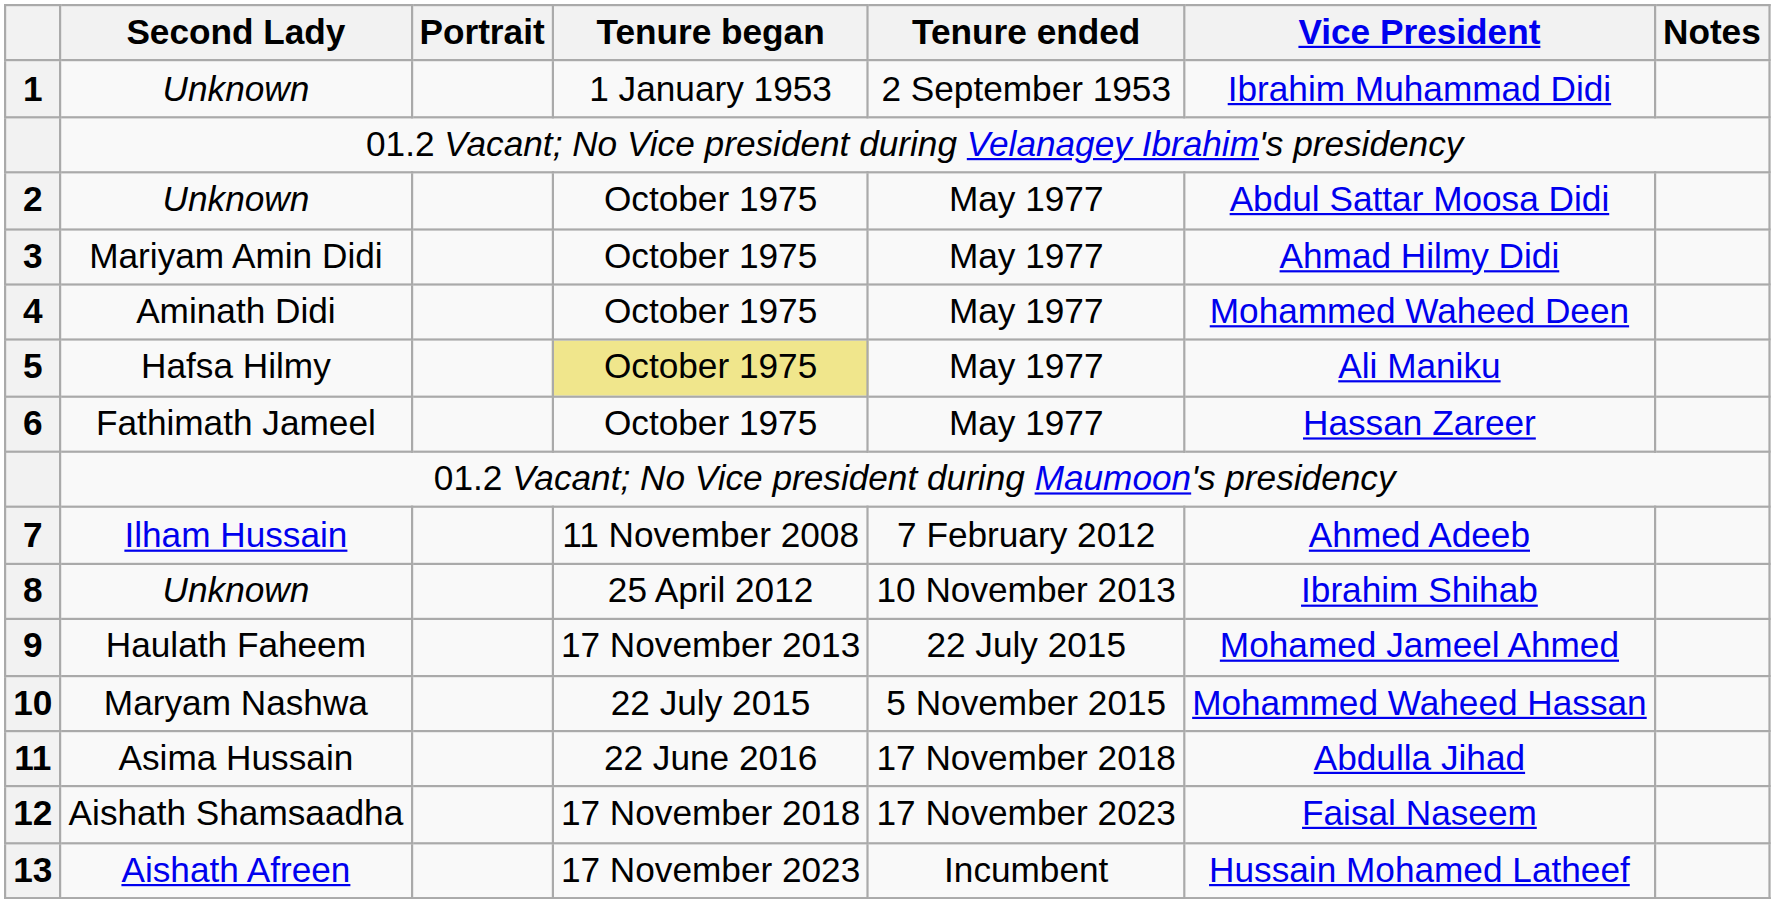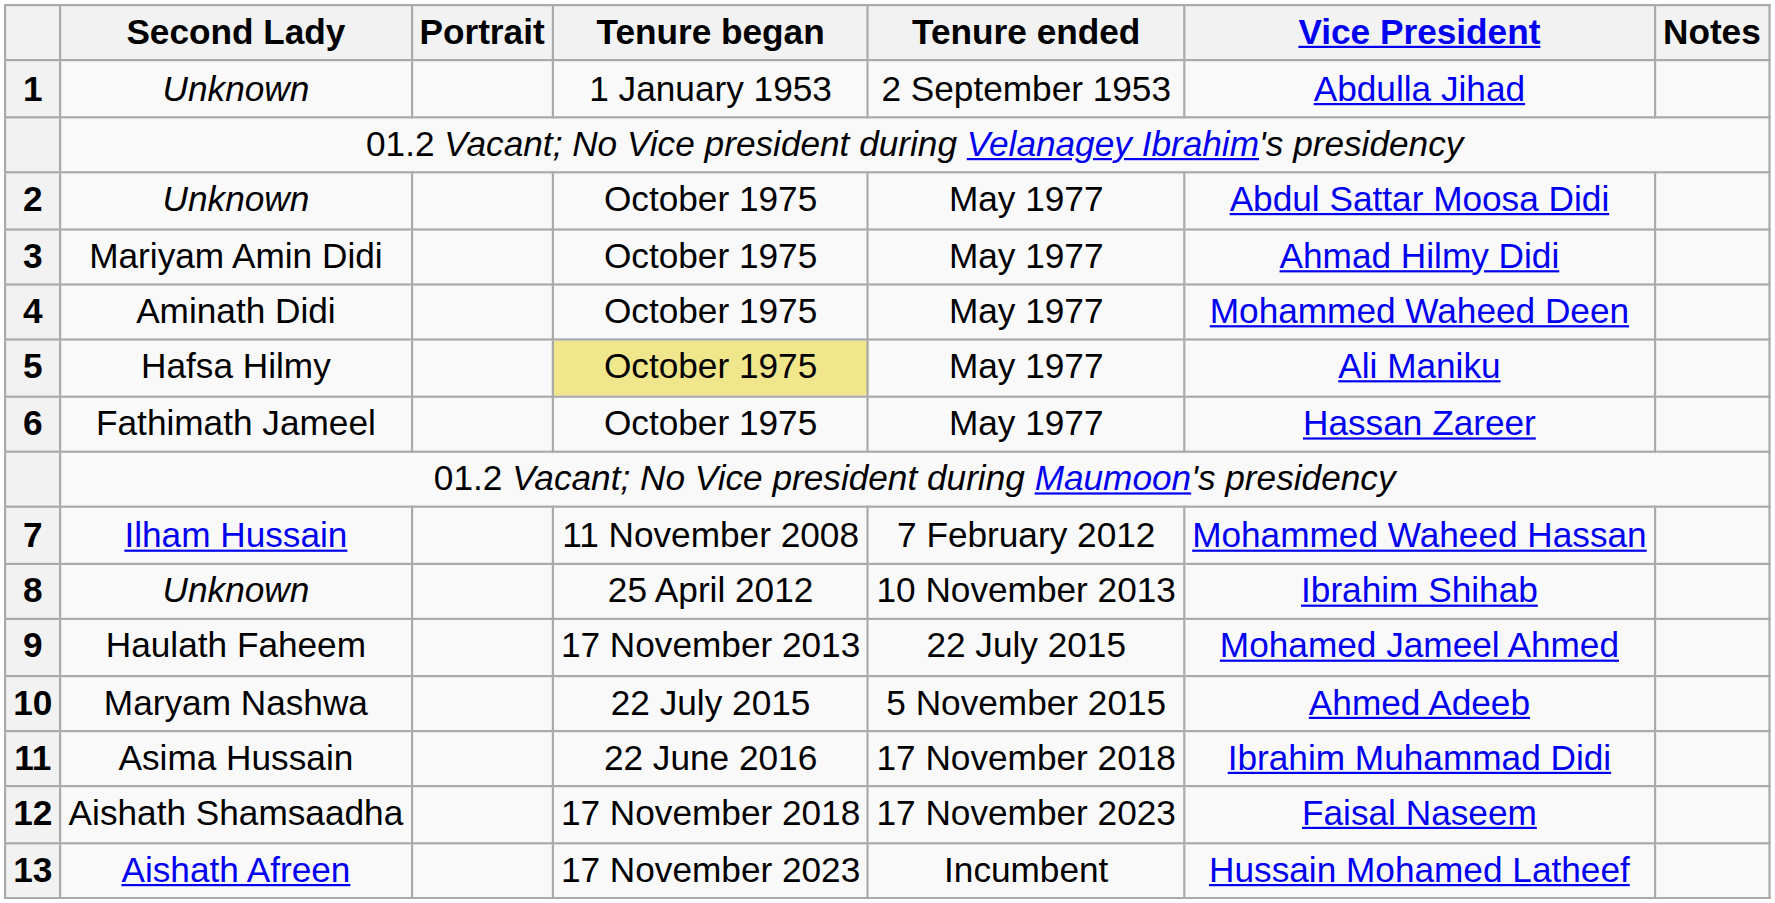 <table class="wikitable" style="text-align:center">
 <tr>
 <th></th>
 <th>Second Lady</th>
 <th>Portrait</th>
 <th>Tenure began</th>
 <th>Tenure ended</th>
 <th><a href='#'>Vice President</a></th>
 <th>Notes</th>
 </tr>
 <tr>
 <th>1</th>
 <td><em>Unknown</em></td>
 <td></td>
 <td>1 January 1953</td>
 <td>2 September 1953</td>
-<td><a href='#'>Ibrahim Muhammad Didi</a></td>
+<td><a href='#'>Abdulla Jihad</a></td>
 <td></td>
 </tr>
 <tr>
 <th></th>
 <td ! colspan="7"><span>01.2</span> <em>Vacant; No Vice president during <a href='#'>Velanagey Ibrahim</a>'s presidency</em></td>
 </tr>
 <tr>
 <th>2</th>
 <td><em>Unknown</em></td>
 <td></td>
 <td>October 1975</td>
 <td>May 1977</td>
 <td><a href='#'>Abdul Sattar Moosa Didi</a></td>
 <td></td>
 </tr>
 <tr>
 <th>3</th>
 <td>Mariyam Amin Didi</td>
 <td></td>
 <td>October 1975</td>
 <td>May 1977</td>
 <td><a href='#'>Ahmad Hilmy Didi</a></td>
 <td></td>
 </tr>
 <tr>
 <th>4</th>
 <td>Aminath Didi</td>
 <td></td>
 <td>October 1975</td>
 <td>May 1977</td>
 <td><a href='#'>Mohammed Waheed Deen</a></td>
 <td></td>
 </tr>
 <tr>
 <th>5</th>
 <td>Hafsa Hilmy</td>
 <td></td>
 <td style="background: khaki;">October 1975</td>
 <td>May 1977</td>
 <td><a href='#'>Ali Maniku</a></td>
 <td></td>
 </tr>
 <tr>
 <th>6</th>
 <td>Fathimath Jameel</td>
 <td></td>
 <td>October 1975</td>
 <td>May 1977</td>
 <td><a href='#'>Hassan Zareer</a></td>
 <td></td>
 </tr>
 <tr>
 <th></th>
 <td ! colspan="7"><span>01.2</span> <em>Vacant; No Vice president during <a href='#'>Maumoon</a>'s presidency</em></td>
 </tr>
 <tr>
 <th>7</th>
 <td><a href='#'>Ilham Hussain</a></td>
 <td></td>
 <td>11 November 2008</td>
 <td>7 February 2012</td>
-<td><a href='#'>Ahmed Adeeb</a></td>
+<td><a href='#'>Mohammed Waheed Hassan</a></td>
 <td></td>
 </tr>
 <tr>
 <th>8</th>
 <td><em>Unknown</em></td>
 <td></td>
 <td>25 April 2012</td>
 <td>10 November 2013</td>
 <td><a href='#'>Ibrahim Shihab</a></td>
 <td></td>
 </tr>
 <tr>
 <th>9</th>
 <td>Haulath Faheem</td>
 <td></td>
 <td>17 November 2013</td>
 <td>22 July 2015</td>
 <td><a href='#'>Mohamed Jameel Ahmed</a></td>
 <td></td>
 </tr>
 <tr>
 <th>10</th>
 <td>Maryam Nashwa</td>
 <td></td>
 <td>22 July 2015</td>
 <td>5 November 2015</td>
-<td><a href='#'>Mohammed Waheed Hassan</a></td>
+<td><a href='#'>Ahmed Adeeb</a></td>
 <td></td>
 </tr>
 <tr>
 <th>11</th>
 <td>Asima Hussain</td>
 <td></td>
 <td>22 June 2016</td>
 <td>17 November 2018</td>
-<td><a href='#'>Abdulla Jihad</a></td>
+<td><a href='#'>Ibrahim Muhammad Didi</a></td>
 <td></td>
 </tr>
 <tr>
 <th>12</th>
 <td>Aishath Shamsaadha </td>
 <td></td>
 <td>17 November 2018</td>
 <td>17 November 2023</td>
 <td><a href='#'>Faisal Naseem</a></td>
 <td></td>
 </tr>
 <tr>
 <th>13</th>
 <td><a href='#'>Aishath Afreen</a></td>
 <td></td>
 <td>17 November 2023</td>
 <td>Incumbent</td>
 <td><a href='#'>Hussain Mohamed Latheef</a></td>
 <td></td>
 </tr>
 <tr>
 </tr>
 </table>
